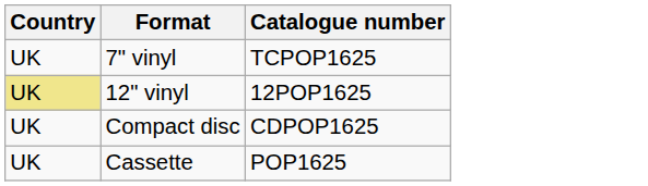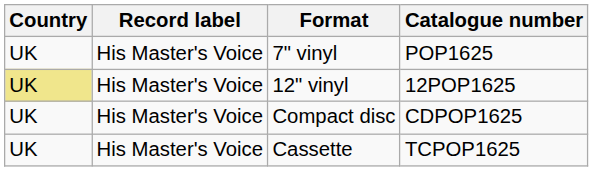 <table class="wikitable">
 <tr>
 <th>Country</th>
+<th>Record label</th>
 <th>Format</th>
 <th>Catalogue number</th>
 </tr>
 <tr>
 <td>UK</td>
+<td>His Master's Voice</td>
 <td>7" vinyl</td>
-<td>TCPOP1625</td>
+<td>POP1625</td>
 </tr>
 <tr>
 <td style="background: khaki;">UK</td>
+<td>His Master's Voice</td>
 <td>12" vinyl</td>
 <td>12POP1625</td>
 </tr>
 <tr>
 <td>UK</td>
+<td>His Master's Voice</td>
 <td>Compact disc</td>
 <td>CDPOP1625</td>
 </tr>
 <tr>
 <td>UK</td>
+<td>His Master's Voice</td>
 <td>Cassette</td>
-<td>POP1625</td>
+<td>TCPOP1625</td>
 </tr>
 </table>
